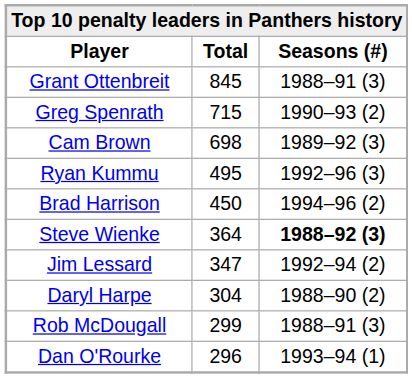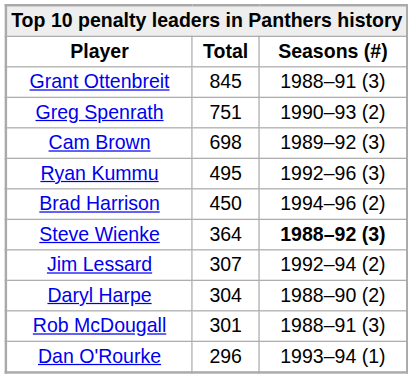 <table align=right border="1" cellpadding="3" cellspacing="1" bgcolor="#ffffff" style="border: 2px #aaaaaa solid; border-collapse: collapse;">
 <tr>
 <td align="left" bgcolor="#eeeeee" colspan=4 style="border-bottom:1px #aaaaaa solid;"><strong>Top 10 penalty leaders in Panthers history</strong></td>
 </tr>
 <tr>
 <th>Player</th>
 <th>Total</th>
 <th>Seasons (#)</th>
 </tr>
 <tr align="center">
 <td><a href='#'>Grant Ottenbreit</a></td>
 <td>845</td>
 <td>1988–91 (3)</td>
 </tr>
 <tr align="center">
 <td><a href='#'>Greg Spenrath</a></td>
-<td>715</td>
+<td>751</td>
 <td>1990–93 (2)</td>
 </tr>
 <tr align="center">
 <td><a href='#'>Cam Brown</a></td>
 <td>698</td>
 <td>1989–92 (3)</td>
 </tr>
 <tr align="center">
 <td><a href='#'>Ryan Kummu</a></td>
 <td>495</td>
 <td>1992–96 (3)</td>
 </tr>
 <tr align="center">
 <td><a href='#'>Brad Harrison</a></td>
 <td>450</td>
 <td>1994–96 (2)</td>
 </tr>
 <tr align="center">
 <td><a href='#'>Steve Wienke</a></td>
 <td>364</td>
 <td><strong>1988–92 (3)</strong></td>
 </tr>
 <tr align="center">
 <td><a href='#'>Jim Lessard</a></td>
-<td>347</td>
+<td>307</td>
 <td>1992–94 (2)</td>
 </tr>
 <tr align="center">
 <td><a href='#'>Daryl Harpe</a></td>
 <td>304</td>
 <td>1988–90 (2)</td>
 </tr>
 <tr align="center">
 <td><a href='#'>Rob McDougall</a></td>
-<td>299</td>
+<td>301</td>
 <td>1988–91 (3)</td>
 </tr>
 <tr align="center">
 <td><a href='#'>Dan O'Rourke</a></td>
 <td>296</td>
 <td>1993–94 (1)</td>
 </tr>
 </table>
